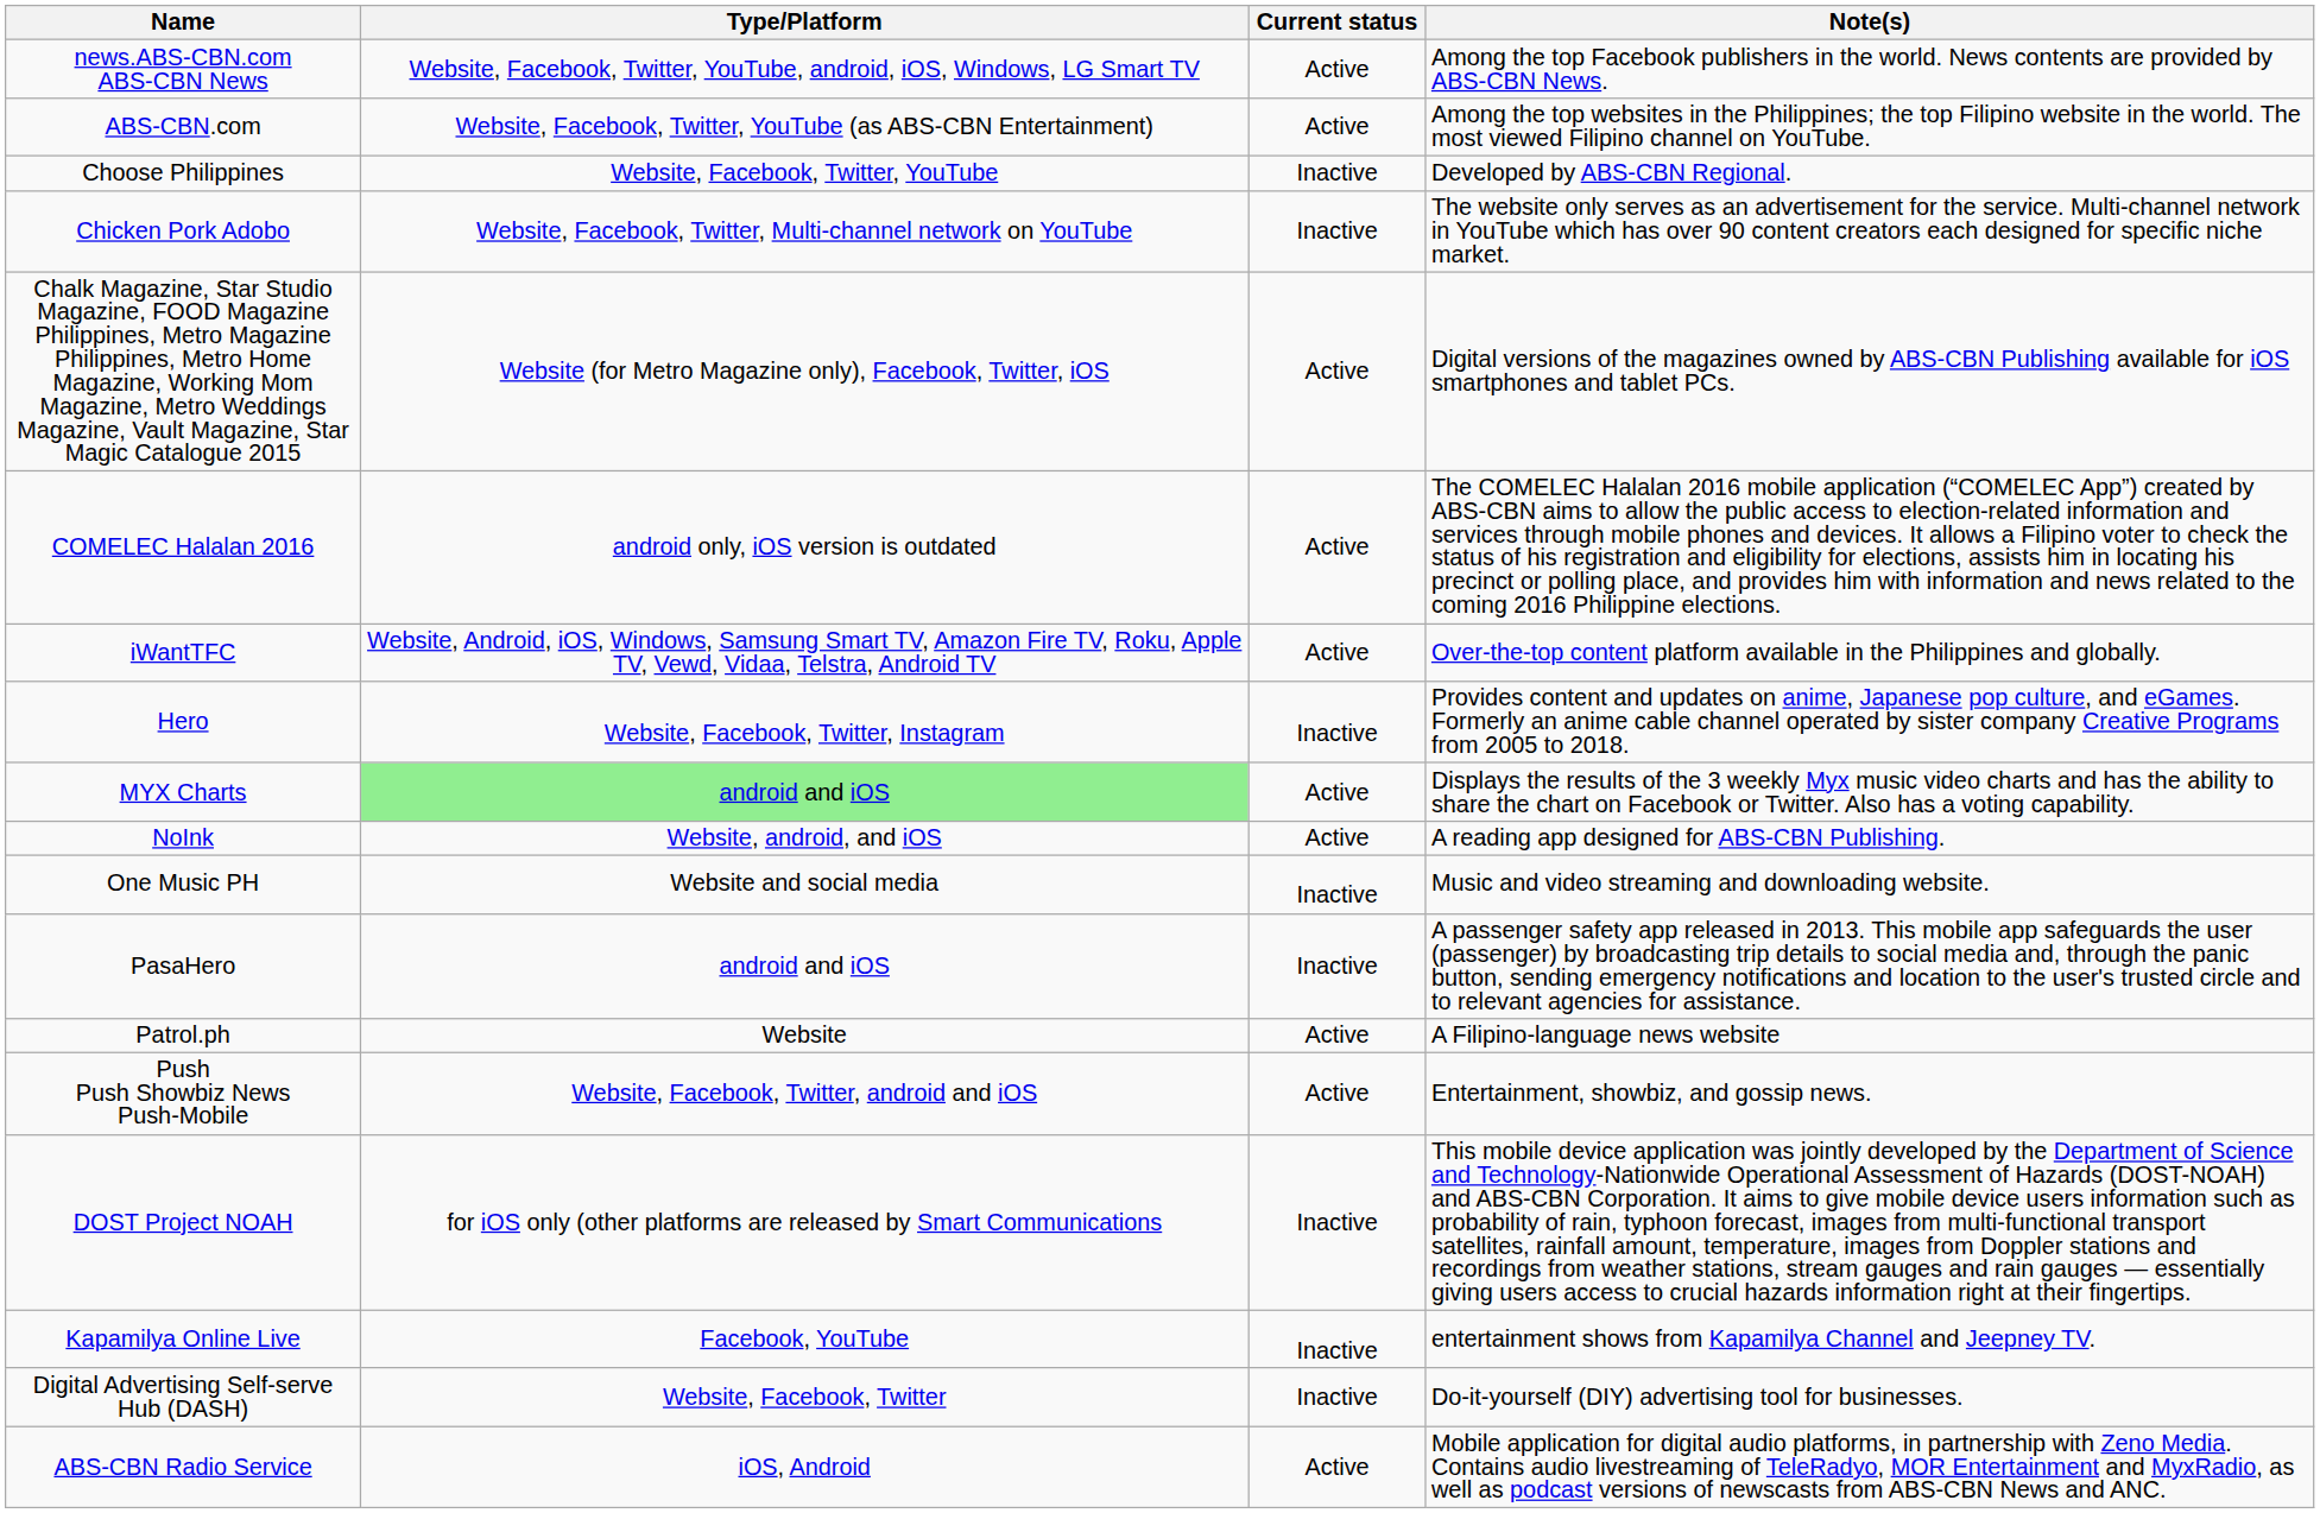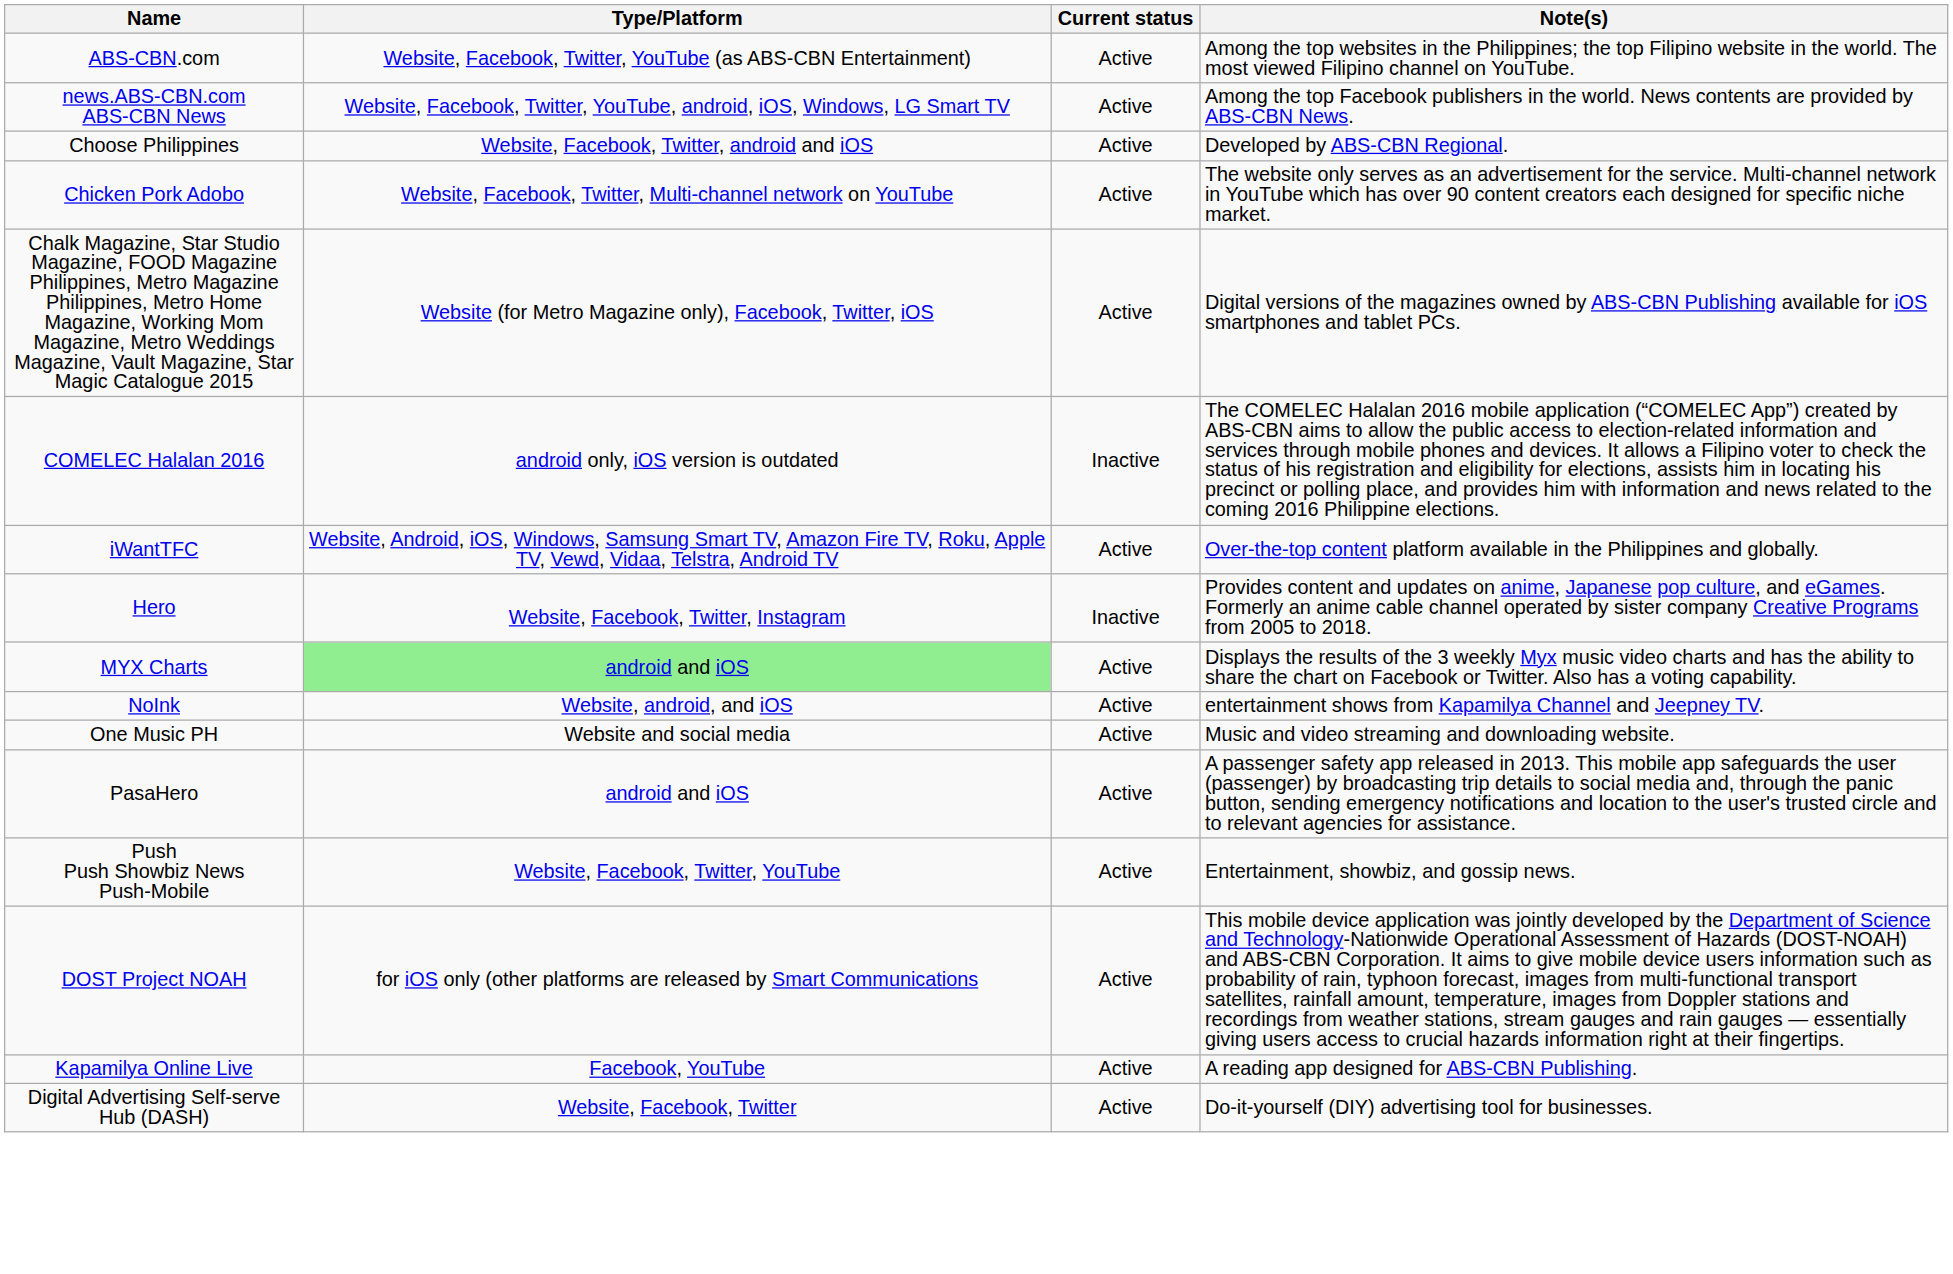 <table class="wikitable sortable" style="text-align:left; font-size:100%; line-height:16px;" width=auto>
 <tr>
 <th style="width:10%;">Name</th>
 <th style="width:25%;">Type/Platform</th>
 <th style="width:5%;">Current status</th>
 <th style="width:25%;">Note(s)</th>
 </tr>
 <tr>
+<td style="text-align:center;"><a href='#'>ABS-CBN</a>.com</td>
+<td style="text-align:center;"><a href='#'>Website</a>, <a href='#'>Facebook</a>, <a href='#'>Twitter</a>, <a href='#'>YouTube</a> (as ABS-CBN Entertainment)</td>
+<td style="text-align:center;">Active</td>
+<td>Among the top websites in the Philippines; the top Filipino website in the world. The most viewed Filipino channel on YouTube.</td>
+</tr>
+<tr>
 <td style="text-align:center;"><a href='#'>news.ABS-CBN.com</a><br><a href='#'>ABS-CBN News</a></td>
 <td style="text-align:center;"><a href='#'>Website</a>, <a href='#'>Facebook</a>, <a href='#'>Twitter</a>, <a href='#'>YouTube</a>, <a href='#'>android</a>, <a href='#'>iOS</a>, <a href='#'>Windows</a>, <a href='#'>LG Smart TV</a></td>
 <td style="text-align:center;">Active</td>
 <td>Among the top Facebook publishers in the world. News contents are provided by <a href='#'>ABS-CBN News</a>.</td>
 </tr>
 <tr>
-<td style="text-align:center;"><a href='#'>ABS-CBN</a>.com</td>
-<td style="text-align:center;"><a href='#'>Website</a>, <a href='#'>Facebook</a>, <a href='#'>Twitter</a>, <a href='#'>YouTube</a> (as ABS-CBN Entertainment)</td>
+<td style="text-align:center;">Choose Philippines</td>
+<td style="text-align:center;"><a href='#'>Website</a>, <a href='#'>Facebook</a>, <a href='#'>Twitter</a>, <a href='#'>android</a> and <a href='#'>iOS</a></td>
 <td style="text-align:center;">Active</td>
-<td>Among the top websites in the Philippines; the top Filipino website in the world. The most viewed Filipino channel on YouTube.</td>
-</tr>
-<tr>
-<td style="text-align:center;">Choose Philippines</td>
-<td style="text-align:center;"><a href='#'>Website</a>, <a href='#'>Facebook</a>, <a href='#'>Twitter</a>, <a href='#'>YouTube</a></td>
-<td style="text-align:center;">Inactive</td>
 <td>Developed by <a href='#'>ABS-CBN Regional</a>.</td>
 </tr>
 <tr>
 <td style="text-align:center;"><a href='#'>Chicken Pork Adobo</a></td>
 <td style="text-align:center;"><a href='#'>Website</a>, <a href='#'>Facebook</a>, <a href='#'>Twitter</a>, <a href='#'>Multi-channel network</a> on <a href='#'>YouTube</a></td>
-<td style="text-align:center;">Inactive</td>
+<td style="text-align:center;">Active</td>
 <td>The website only serves as an advertisement for the service. Multi-channel network in YouTube which has over 90 content creators each designed for specific niche market.</td>
 </tr>
 <tr>
 <td style="text-align:center;">Chalk Magazine, Star Studio Magazine, FOOD Magazine Philippines, Metro Magazine Philippines, Metro Home Magazine, Working Mom Magazine, Metro Weddings Magazine, Vault Magazine, Star Magic Catalogue 2015</td>
 <td style="text-align:center;"><a href='#'>Website</a> (for Metro Magazine only), <a href='#'>Facebook</a>, <a href='#'>Twitter</a>, <a href='#'>iOS</a></td>
 <td style="text-align:center;">Active</td>
 <td>Digital versions of the magazines owned by <a href='#'>ABS-CBN Publishing</a> available for <a href='#'>iOS</a> smartphones and tablet PCs.</td>
 </tr>
 <tr>
 <td style="text-align:center;"><a href='#'>COMELEC Halalan 2016</a></td>
 <td style="text-align:center;"><a href='#'>android</a> only, <a href='#'>iOS</a> version is outdated</td>
-<td style="text-align:center;">Active</td>
+<td style="text-align:center;">Inactive</td>
 <td>The COMELEC Halalan 2016 mobile application (“COMELEC App”) created by ABS-CBN aims to allow the public access to election-related information and services through mobile phones and devices. It allows a Filipino voter to check the status of his registration and eligibility for elections, assists him in locating his precinct or polling place, and provides him with information and news related to the coming 2016 Philippine elections.</td>
 </tr>
 <tr>
 <td style="text-align:center;"><a href='#'>iWantTFC</a></td>
 <td style="text-align:center;"><a href='#'>Website</a>, <a href='#'>Android</a>, <a href='#'>iOS</a>, <a href='#'>Windows</a>, <a href='#'>Samsung Smart TV</a>, <a href='#'>Amazon Fire TV</a>, <a href='#'>Roku</a>, <a href='#'>Apple TV</a>, <a href='#'>Vewd</a>, <a href='#'>Vidaa</a>, <a href='#'>Telstra</a>, <a href='#'>Android TV</a></td>
 <td style="text-align:center;">Active</td>
 <td><a href='#'>Over-the-top content</a> platform available in the Philippines and globally.</td>
 </tr>
 <tr>
 <td style="text-align:center;"><a href='#'>Hero</a></td>
 <td style="text-align:center;"><br><a href='#'>Website</a>, <a href='#'>Facebook</a>, <a href='#'>Twitter</a>, <a href='#'>Instagram</a></td>
 <td style="text-align:center;"><br>Inactive</td>
 <td>Provides content and updates on <a href='#'>anime</a>, <a href='#'>Japanese</a> <a href='#'>pop culture</a>, and <a href='#'>eGames</a>. Formerly an anime cable channel operated by sister company <a href='#'>Creative Programs</a> from 2005 to 2018.</td>
 </tr>
 <tr>
 <td style="text-align:center;"><a href='#'>MYX Charts</a></td>
 <td style="background: lightgreen; text-align:center;"><a href='#'>android</a> and <a href='#'>iOS</a></td>
 <td style="text-align:center;">Active</td>
 <td>Displays the results of the 3 weekly <a href='#'>Myx</a> music video charts and has the ability to share the chart on Facebook or Twitter. Also has a voting capability.</td>
 </tr>
 <tr>
 <td style="text-align:center;"><a href='#'>NoInk</a></td>
 <td style="text-align:center;"><a href='#'>Website</a>, <a href='#'>android</a>, and <a href='#'>iOS</a></td>
 <td style="text-align:center;">Active</td>
-<td>A reading app designed for <a href='#'>ABS-CBN Publishing</a>.</td>
+<td>entertainment shows from <a href='#'>Kapamilya Channel</a> and <a href='#'>Jeepney TV</a>.</td>
 </tr>
 <tr>
 <td style="text-align:center;">One Music PH</td>
 <td style="text-align:center;">Website and social media</td>
-<td style="text-align:center;"><br>Inactive</td>
+<td style="text-align:center;">Active</td>
 <td>Music and video streaming and downloading website.</td>
 </tr>
 <tr>
 <td style="text-align:center;">PasaHero</td>
 <td style="text-align:center;"><a href='#'>android</a> and <a href='#'>iOS</a></td>
-<td style="text-align:center;">Inactive</td>
+<td style="text-align:center;">Active</td>
 <td>A passenger safety app released in 2013. This mobile app safeguards the user (passenger) by broadcasting trip details to social media and, through the panic button, sending emergency notifications and location to the user's trusted circle and to relevant agencies for assistance.</td>
 </tr>
 <tr>
-<td style="text-align:center;">Patrol.ph</td>
-<td style="text-align:center;">Website</td>
-<td style="text-align:center;">Active</td>
-<td>A Filipino-language news website</td>
-</tr>
-<tr>
 <td style="text-align:center;">Push<br>Push Showbiz News<br>Push-Mobile</td>
-<td style="text-align:center;"><a href='#'>Website</a>, <a href='#'>Facebook</a>, <a href='#'>Twitter</a>, <a href='#'>android</a> and <a href='#'>iOS</a></td>
+<td style="text-align:center;"><a href='#'>Website</a>, <a href='#'>Facebook</a>, <a href='#'>Twitter</a>, <a href='#'>YouTube</a></td>
 <td style="text-align:center;">Active</td>
 <td>Entertainment, showbiz, and gossip news.</td>
 </tr>
 <tr>
 <td style="text-align:center;"><a href='#'>DOST Project NOAH</a></td>
 <td style="text-align:center;">for <a href='#'>iOS</a> only (other platforms are released by <a href='#'>Smart Communications</a></td>
-<td style="text-align:center;">Inactive</td>
+<td style="text-align:center;">Active</td>
 <td>This mobile device application was jointly developed by the <a href='#'>Department of Science and Technology</a>-Nationwide Operational Assessment of Hazards (DOST-NOAH) and ABS-CBN Corporation. It aims to give mobile device users information such as probability of rain, typhoon forecast, images from multi-functional transport satellites, rainfall amount, temperature, images from Doppler stations and recordings from weather stations, stream gauges and rain gauges — essentially giving users access to crucial hazards information right at their fingertips.</td>
 </tr>
 <tr>
 <td style="text-align:center;"><a href='#'>Kapamilya Online Live</a></td>
 <td style="text-align:center;"><a href='#'>Facebook</a>, <a href='#'>YouTube</a></td>
-<td style="text-align:center;"><br>Inactive</td>
-<td>entertainment shows from <a href='#'>Kapamilya Channel</a> and <a href='#'>Jeepney TV</a>.</td>
+<td style="text-align:center;">Active</td>
+<td>A reading app designed for <a href='#'>ABS-CBN Publishing</a>.</td>
 </tr>
 <tr>
 <td style="text-align:center;">Digital Advertising Self-serve Hub (DASH)</td>
 <td style="text-align:center;"><a href='#'>Website</a>, <a href='#'>Facebook</a>, <a href='#'>Twitter</a></td>
-<td style="text-align:center;">Inactive</td>
+<td style="text-align:center;">Active</td>
 <td>Do-it-yourself (DIY) advertising tool for businesses.</td>
 </tr>
-<tr>
-<td style="text-align:center;"><a href='#'>ABS-CBN Radio Service</a></td>
-<td style="text-align:center;"><a href='#'>iOS</a>, <a href='#'>Android</a></td>
-<td style="text-align:center;">Active</td>
-<td>Mobile application for digital audio platforms, in partnership with <a href='#'>Zeno Media</a>. Contains audio livestreaming of <a href='#'>TeleRadyo</a>, <a href='#'>MOR Entertainment</a> and <a href='#'>MyxRadio</a>, as well as <a href='#'>podcast</a> versions of newscasts from ABS-CBN News and ANC.</td>
-</tr>
 </table>
